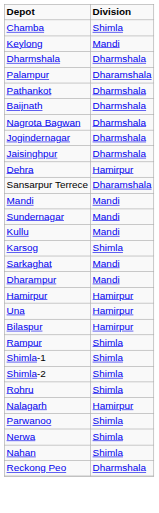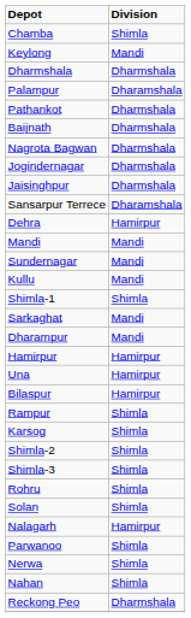 <table class="wikitable">
 <tr>
 <td><strong>Depot</strong></td>
 <td><strong>Division</strong></td>
 </tr>
 <tr>
 <td><a href='#'>Chamba</a></td>
 <td><a href='#'>Shimla</a></td>
 </tr>
 <tr>
 <td><a href='#'>Keylong</a></td>
 <td><a href='#'>Mandi</a></td>
 </tr>
 <tr>
 <td><a href='#'>Dharmshala</a></td>
 <td><a href='#'>Dharmshala</a></td>
 </tr>
 <tr>
 <td><a href='#'>Palampur</a></td>
 <td><a href='#'>Dharamshala</a></td>
 </tr>
 <tr>
 <td><a href='#'>Pathankot</a></td>
 <td><a href='#'>Dharmshala</a></td>
 </tr>
 <tr>
 <td><a href='#'>Baijnath</a></td>
 <td><a href='#'>Dharmshala</a></td>
 </tr>
 <tr>
 <td><a href='#'>Nagrota Bagwan</a></td>
 <td><a href='#'>Dharmshala</a></td>
 </tr>
 <tr>
 <td><a href='#'>Jogindernagar</a></td>
 <td><a href='#'>Dharmshala</a></td>
 </tr>
 <tr>
 <td><a href='#'>Jaisinghpur</a></td>
 <td><a href='#'>Dharmshala</a></td>
 </tr>
 <tr>
+<td>Sansarpur Terrece</td>
+<td><a href='#'>Dharamshala</a></td>
+</tr>
+<tr>
 <td><a href='#'>Dehra</a></td>
 <td><a href='#'>Hamirpur</a></td>
-</tr>
-<tr>
-<td>Sansarpur Terrece</td>
-<td><a href='#'>Dharamshala</a></td>
 </tr>
 <tr>
 <td><a href='#'>Mandi</a></td>
 <td><a href='#'>Mandi</a></td>
 </tr>
 <tr>
 <td><a href='#'>Sundernagar</a></td>
 <td><a href='#'>Mandi</a></td>
 </tr>
 <tr>
 <td><a href='#'>Kullu</a></td>
 <td><a href='#'>Mandi</a></td>
 </tr>
 <tr>
-<td><a href='#'>Karsog</a></td>
+<td><a href='#'>Shimla</a>-1</td>
 <td><a href='#'>Shimla</a></td>
 </tr>
 <tr>
 <td><a href='#'>Sarkaghat</a></td>
 <td><a href='#'>Mandi</a></td>
 </tr>
 <tr>
 <td><a href='#'>Dharampur</a></td>
 <td><a href='#'>Mandi</a></td>
 </tr>
 <tr>
 <td><a href='#'>Hamirpur</a></td>
 <td><a href='#'>Hamirpur</a></td>
 </tr>
 <tr>
 <td><a href='#'>Una</a></td>
 <td><a href='#'>Hamirpur</a></td>
 </tr>
 <tr>
 <td><a href='#'>Bilaspur</a></td>
 <td><a href='#'>Hamirpur</a></td>
 </tr>
 <tr>
 <td><a href='#'>Rampur</a></td>
 <td><a href='#'>Shimla</a></td>
 </tr>
 <tr>
-<td><a href='#'>Shimla</a>-1</td>
+<td><a href='#'>Karsog</a></td>
 <td><a href='#'>Shimla</a></td>
 </tr>
 <tr>
 <td><a href='#'>Shimla</a>-2</td>
 <td><a href='#'>Shimla</a></td>
 </tr>
 <tr>
+<td><a href='#'>Shimla</a>-3</td>
+<td><a href='#'>Shimla</a></td>
+</tr>
+<tr>
 <td><a href='#'>Rohru</a></td>
+<td><a href='#'>Shimla</a></td>
+</tr>
+<tr>
+<td><a href='#'>Solan</a></td>
 <td><a href='#'>Shimla</a></td>
 </tr>
 <tr>
 <td><a href='#'>Nalagarh</a></td>
 <td><a href='#'>Hamirpur</a></td>
 </tr>
 <tr>
 <td><a href='#'>Parwanoo</a></td>
 <td><a href='#'>Shimla</a></td>
 </tr>
 <tr>
 <td><a href='#'>Nerwa</a></td>
 <td><a href='#'>Shimla</a></td>
 </tr>
 <tr>
 <td><a href='#'>Nahan</a></td>
 <td><a href='#'>Shimla</a></td>
 </tr>
 <tr>
 <td><a href='#'>Reckong Peo</a></td>
 <td><a href='#'>Dharmshala</a></td>
 </tr>
 <tr>
 </tr>
 </table>
